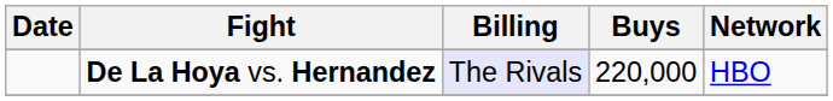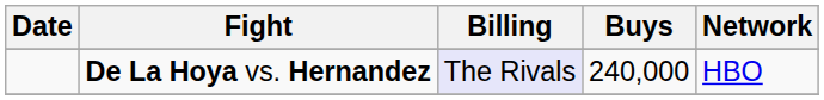 <table class="wikitable">
 <tr>
 <th>Date</th>
 <th>Fight</th>
 <th>Billing</th>
 <th>Buys</th>
 <th>Network</th>
 </tr>
 <tr>
 </tr>
 <tr>
 <td></td>
 <td><strong>De La Hoya</strong> vs. <strong>Hernandez</strong></td>
 <td style="background: lavender;">The Rivals</td>
-<td>220,000</td>
+<td>240,000</td>
 <td><a href='#'>HBO</a></td>
 </tr>
 <tr>
 </tr>
 </table>
